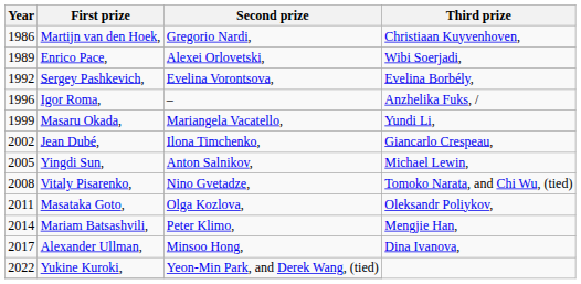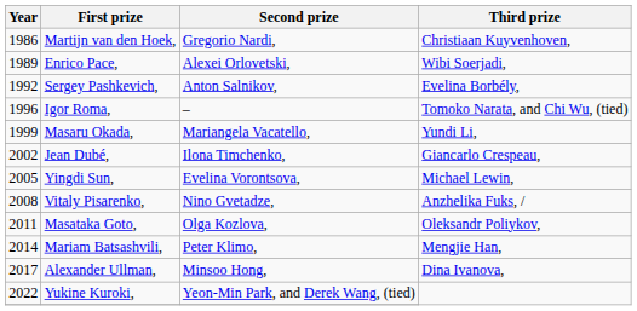 <table class="wikitable">
 <tr>
 <th>Year</th>
 <th>First prize</th>
 <th>Second prize</th>
 <th>Third prize</th>
 </tr>
 <tr>
 <td>1986</td>
 <td><a href='#'>Martijn van den Hoek</a>, </td>
 <td><a href='#'>Gregorio Nardi</a>, </td>
 <td><a href='#'>Christiaan Kuyvenhoven</a>, </td>
 </tr>
 <tr>
 <td>1989</td>
 <td><a href='#'>Enrico Pace</a>, </td>
 <td><a href='#'>Alexei Orlovetski</a>, </td>
 <td><a href='#'>Wibi Soerjadi</a>, </td>
 </tr>
 <tr>
 <td>1992</td>
 <td><a href='#'>Sergey Pashkevich</a>, </td>
-<td><a href='#'>Evelina Vorontsova</a>, </td>
+<td><a href='#'>Anton Salnikov</a>, </td>
 <td><a href='#'>Evelina Borbély</a>, </td>
 </tr>
 <tr>
 <td>1996</td>
 <td><a href='#'>Igor Roma</a>, </td>
 <td>–</td>
-<td><a href='#'>Anzhelika Fuks</a>, /</td>
+<td><a href='#'>Tomoko Narata</a>,  and <a href='#'>Chi Wu</a>,  (tied)</td>
 </tr>
 <tr>
 <td>1999</td>
 <td><a href='#'>Masaru Okada</a>, </td>
 <td><a href='#'>Mariangela Vacatello</a>, </td>
 <td><a href='#'>Yundi Li</a>, </td>
 </tr>
 <tr>
 <td>2002</td>
 <td><a href='#'>Jean Dubé</a>, </td>
 <td><a href='#'>Ilona Timchenko</a>, </td>
 <td><a href='#'>Giancarlo Crespeau</a>, </td>
 </tr>
 <tr>
 <td>2005</td>
 <td><a href='#'>Yingdi Sun</a>, </td>
-<td><a href='#'>Anton Salnikov</a>, </td>
+<td><a href='#'>Evelina Vorontsova</a>, </td>
 <td><a href='#'>Michael Lewin</a>, </td>
 </tr>
 <tr>
 <td>2008</td>
 <td><a href='#'>Vitaly Pisarenko</a>, </td>
 <td><a href='#'>Nino Gvetadze</a>, </td>
-<td><a href='#'>Tomoko Narata</a>,  and <a href='#'>Chi Wu</a>,  (tied)</td>
+<td><a href='#'>Anzhelika Fuks</a>, /</td>
 </tr>
 <tr>
 <td>2011</td>
 <td><a href='#'>Masataka Goto</a>, </td>
 <td><a href='#'>Olga Kozlova</a>, </td>
 <td><a href='#'>Oleksandr Poliykov</a>, </td>
 </tr>
 <tr>
 <td>2014</td>
 <td><a href='#'>Mariam Batsashvili</a>, </td>
 <td><a href='#'>Peter Klimo</a>, </td>
 <td><a href='#'>Mengjie Han</a>, </td>
 </tr>
 <tr>
 <td>2017</td>
 <td><a href='#'>Alexander Ullman</a>, </td>
 <td><a href='#'>Minsoo Hong</a>, </td>
 <td><a href='#'>Dina Ivanova</a>, </td>
 </tr>
 <tr>
 <td>2022</td>
 <td><a href='#'>Yukine Kuroki</a>, </td>
 <td><a href='#'>Yeon-Min Park</a>,  and <a href='#'>Derek Wang</a>,  (tied)</td>
 </tr>
 <tr>
 </tr>
 </table>
